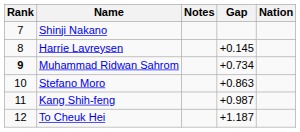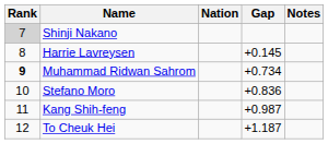 <table class="wikitable sortable" style="text-align:center">
 <tr>
 <th>Rank</th>
 <th>Name</th>
+<th>Nation</th>
+<th>Gap</th>
 <th>Notes</th>
-<th>Gap</th>
-<th>Nation</th>
 </tr>
 <tr>
-<td>7</td>
+<td style="background: lightgrey;">7</td>
 <td align=left><a href='#'>Shinji Nakano</a></td>
+<td align=left></td>
 <td></td>
 <td></td>
-<td align=left></td>
 </tr>
 <tr>
 <td>8</td>
 <td align=left><a href='#'>Harrie Lavreysen</a></td>
+<td align=left></td>
+<td>+0.145</td>
 <td></td>
-<td>+0.145</td>
-<td align=left></td>
 </tr>
 <tr>
 <td><strong>9</strong></td>
 <td align=left><a href='#'>Muhammad Ridwan Sahrom</a></td>
+<td align=left></td>
+<td>+0.734</td>
 <td></td>
-<td>+0.734</td>
-<td align=left></td>
 </tr>
 <tr>
 <td>10</td>
 <td align=left><a href='#'>Stefano Moro</a></td>
+<td align=left></td>
+<td>+0.836</td>
 <td></td>
-<td>+0.863</td>
-<td align=left></td>
 </tr>
 <tr>
 <td>11</td>
 <td align=left><a href='#'>Kang Shih-feng</a></td>
+<td align=left></td>
+<td>+0.987</td>
 <td></td>
-<td>+0.987</td>
-<td align=left></td>
 </tr>
 <tr>
 <td>12</td>
 <td align=left><a href='#'>To Cheuk Hei</a></td>
+<td align=left></td>
+<td>+1.187</td>
 <td></td>
-<td>+1.187</td>
-<td align=left></td>
 </tr>
 </table>
